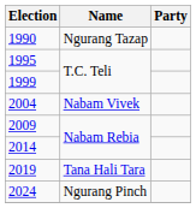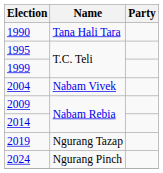 <table class="wikitable sortable">
 <tr>
 <th>Election</th>
 <th>Name</th>
 <th colspan=2>Party</th>
 </tr>
 <tr>
 <td><a href='#'>1990</a></td>
-<td>Ngurang Tazap</td>
+<td><a href='#'>Tana Hali Tara</a></td>
 <td></td>
 </tr>
 <tr>
 <td><a href='#'>1995</a></td>
 <td rowspan=2>T.C. Teli</td>
 <td></td>
 </tr>
 <tr>
 <td><a href='#'>1999</a></td>
 <td></td>
 </tr>
 <tr>
 <td><a href='#'>2004</a></td>
 <td><a href='#'>Nabam Vivek</a></td>
 <td></td>
 </tr>
 <tr>
 <td><a href='#'>2009</a></td>
 <td rowspan=2><a href='#'>Nabam Rebia</a></td>
 <td></td>
 </tr>
 <tr>
 <td><a href='#'>2014</a></td>
 </tr>
 <tr>
 <td><a href='#'>2019</a></td>
-<td><a href='#'>Tana Hali Tara</a></td>
+<td>Ngurang Tazap</td>
 <td></td>
 </tr>
 <tr>
 <td><a href='#'>2024</a></td>
 <td>Ngurang Pinch</td>
 <td></td>
 </tr>
 <tr>
 </tr>
 </table>
